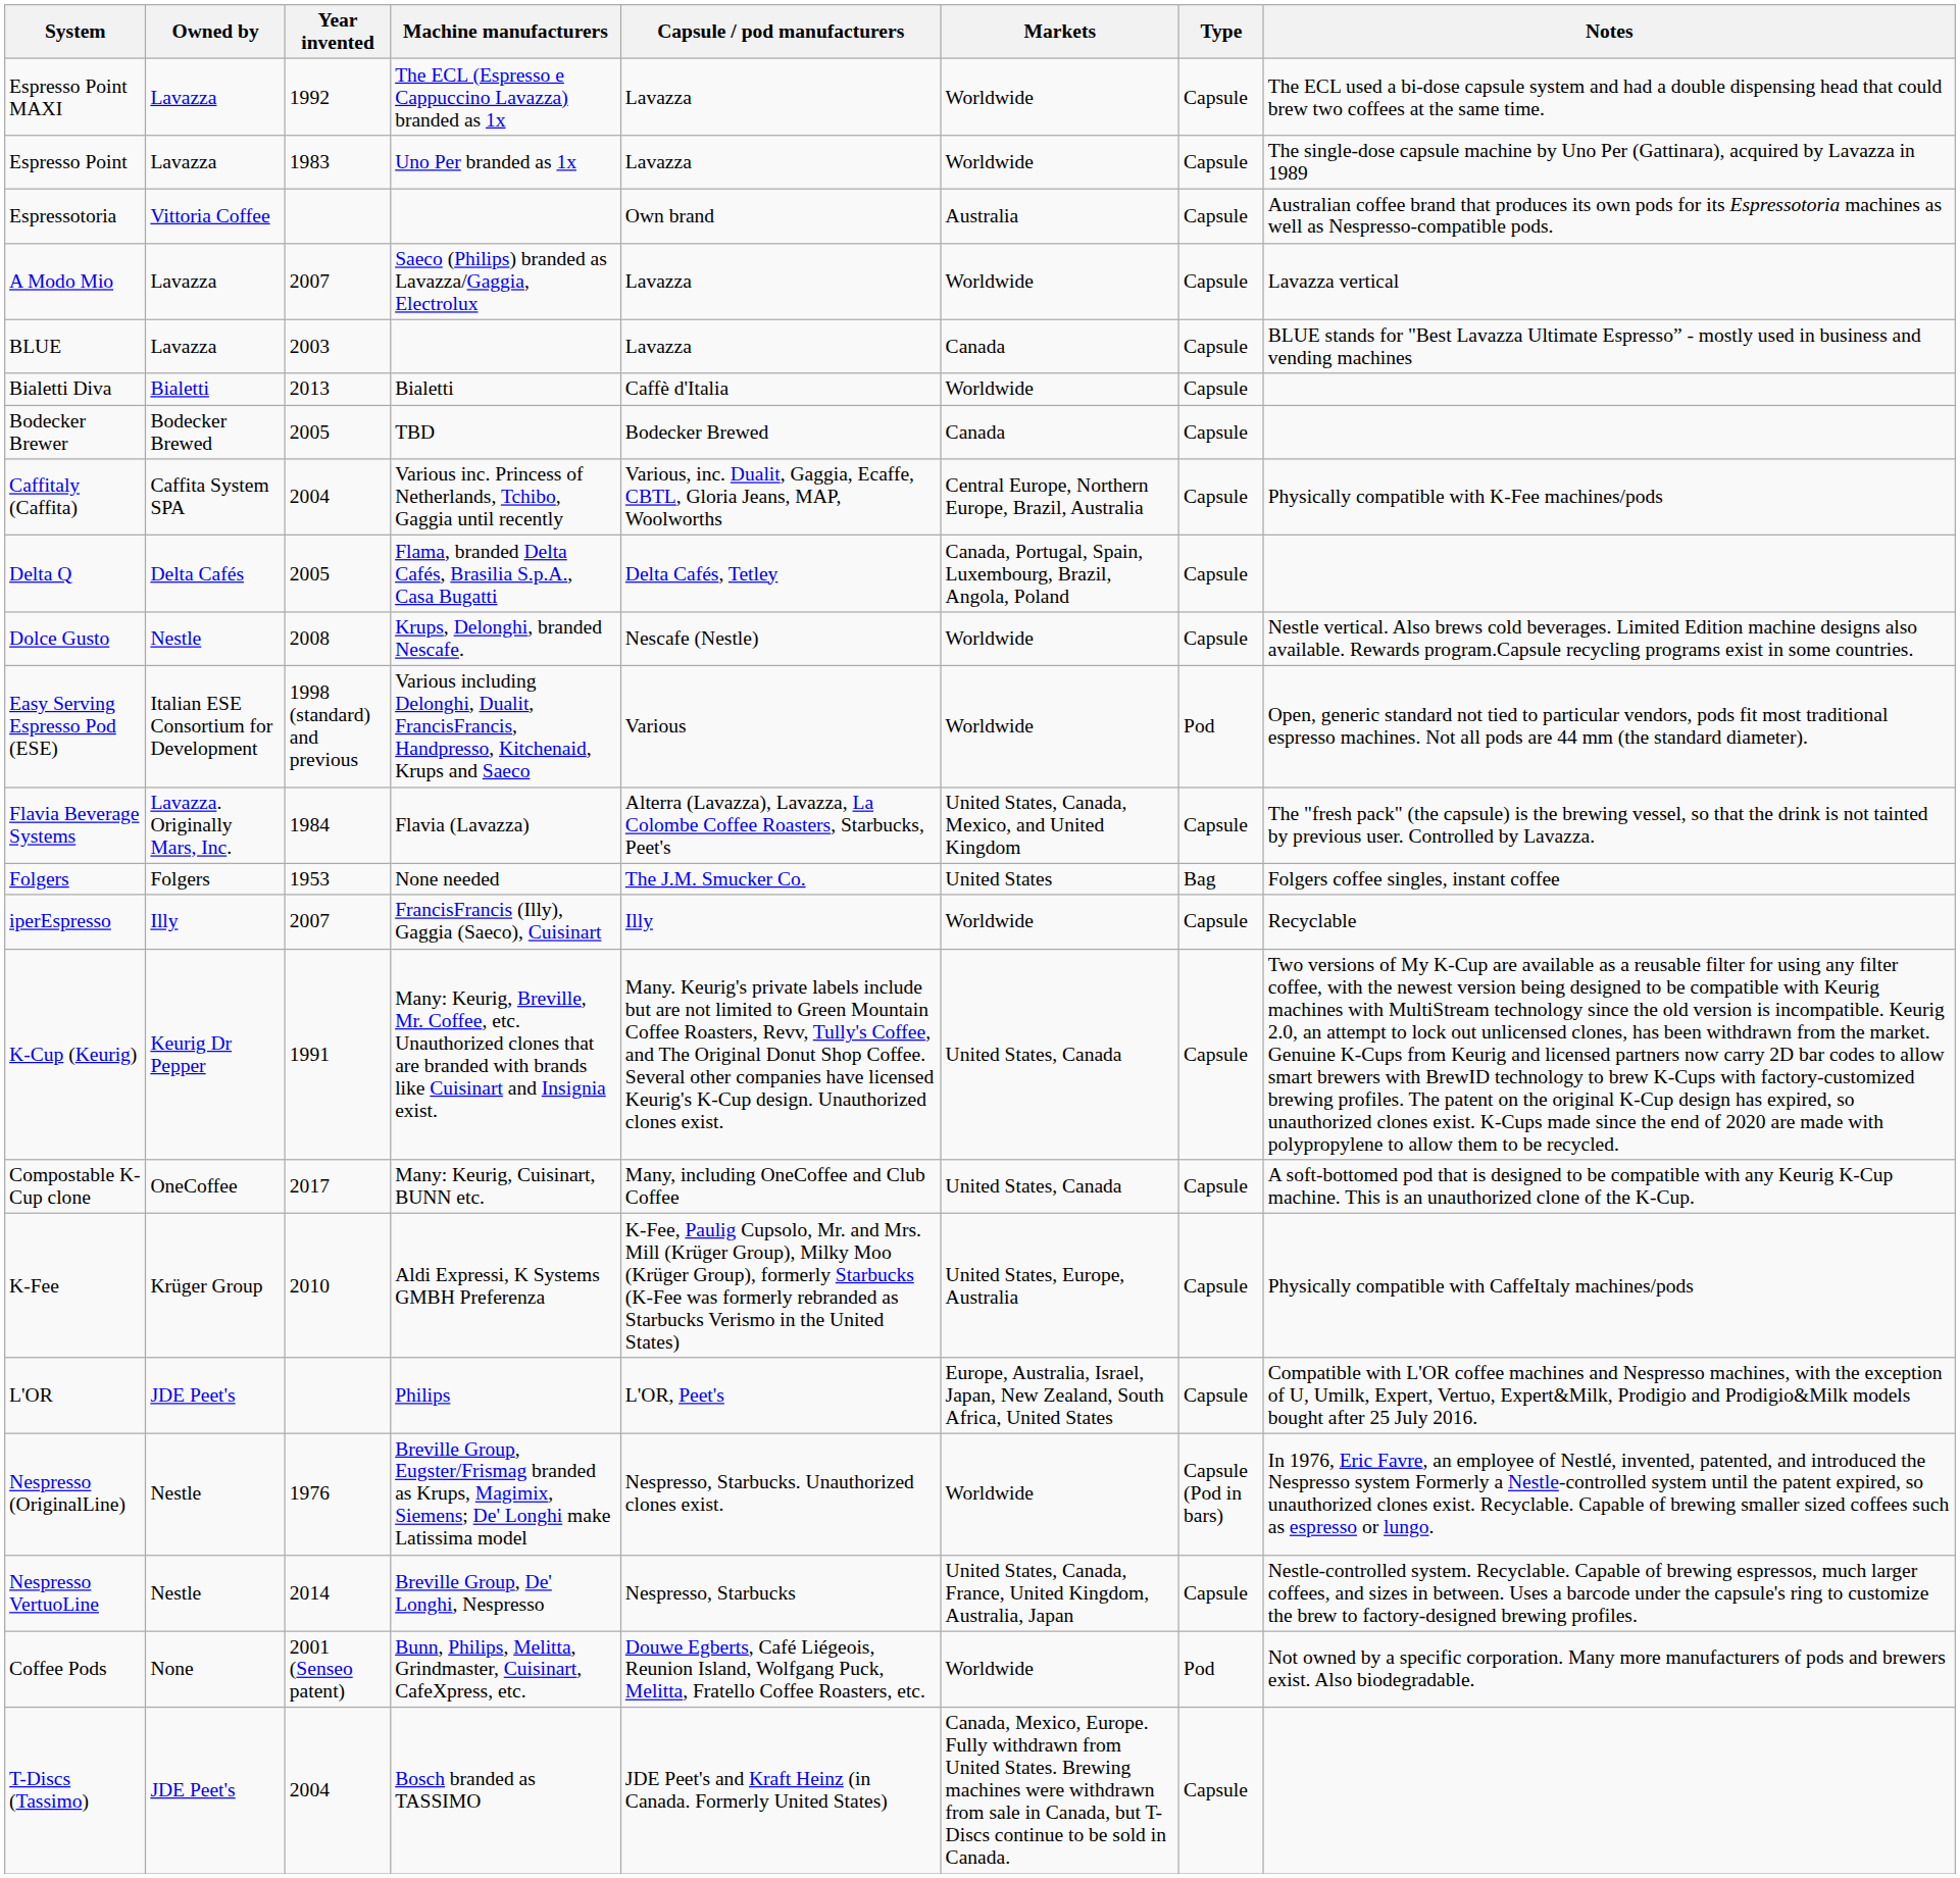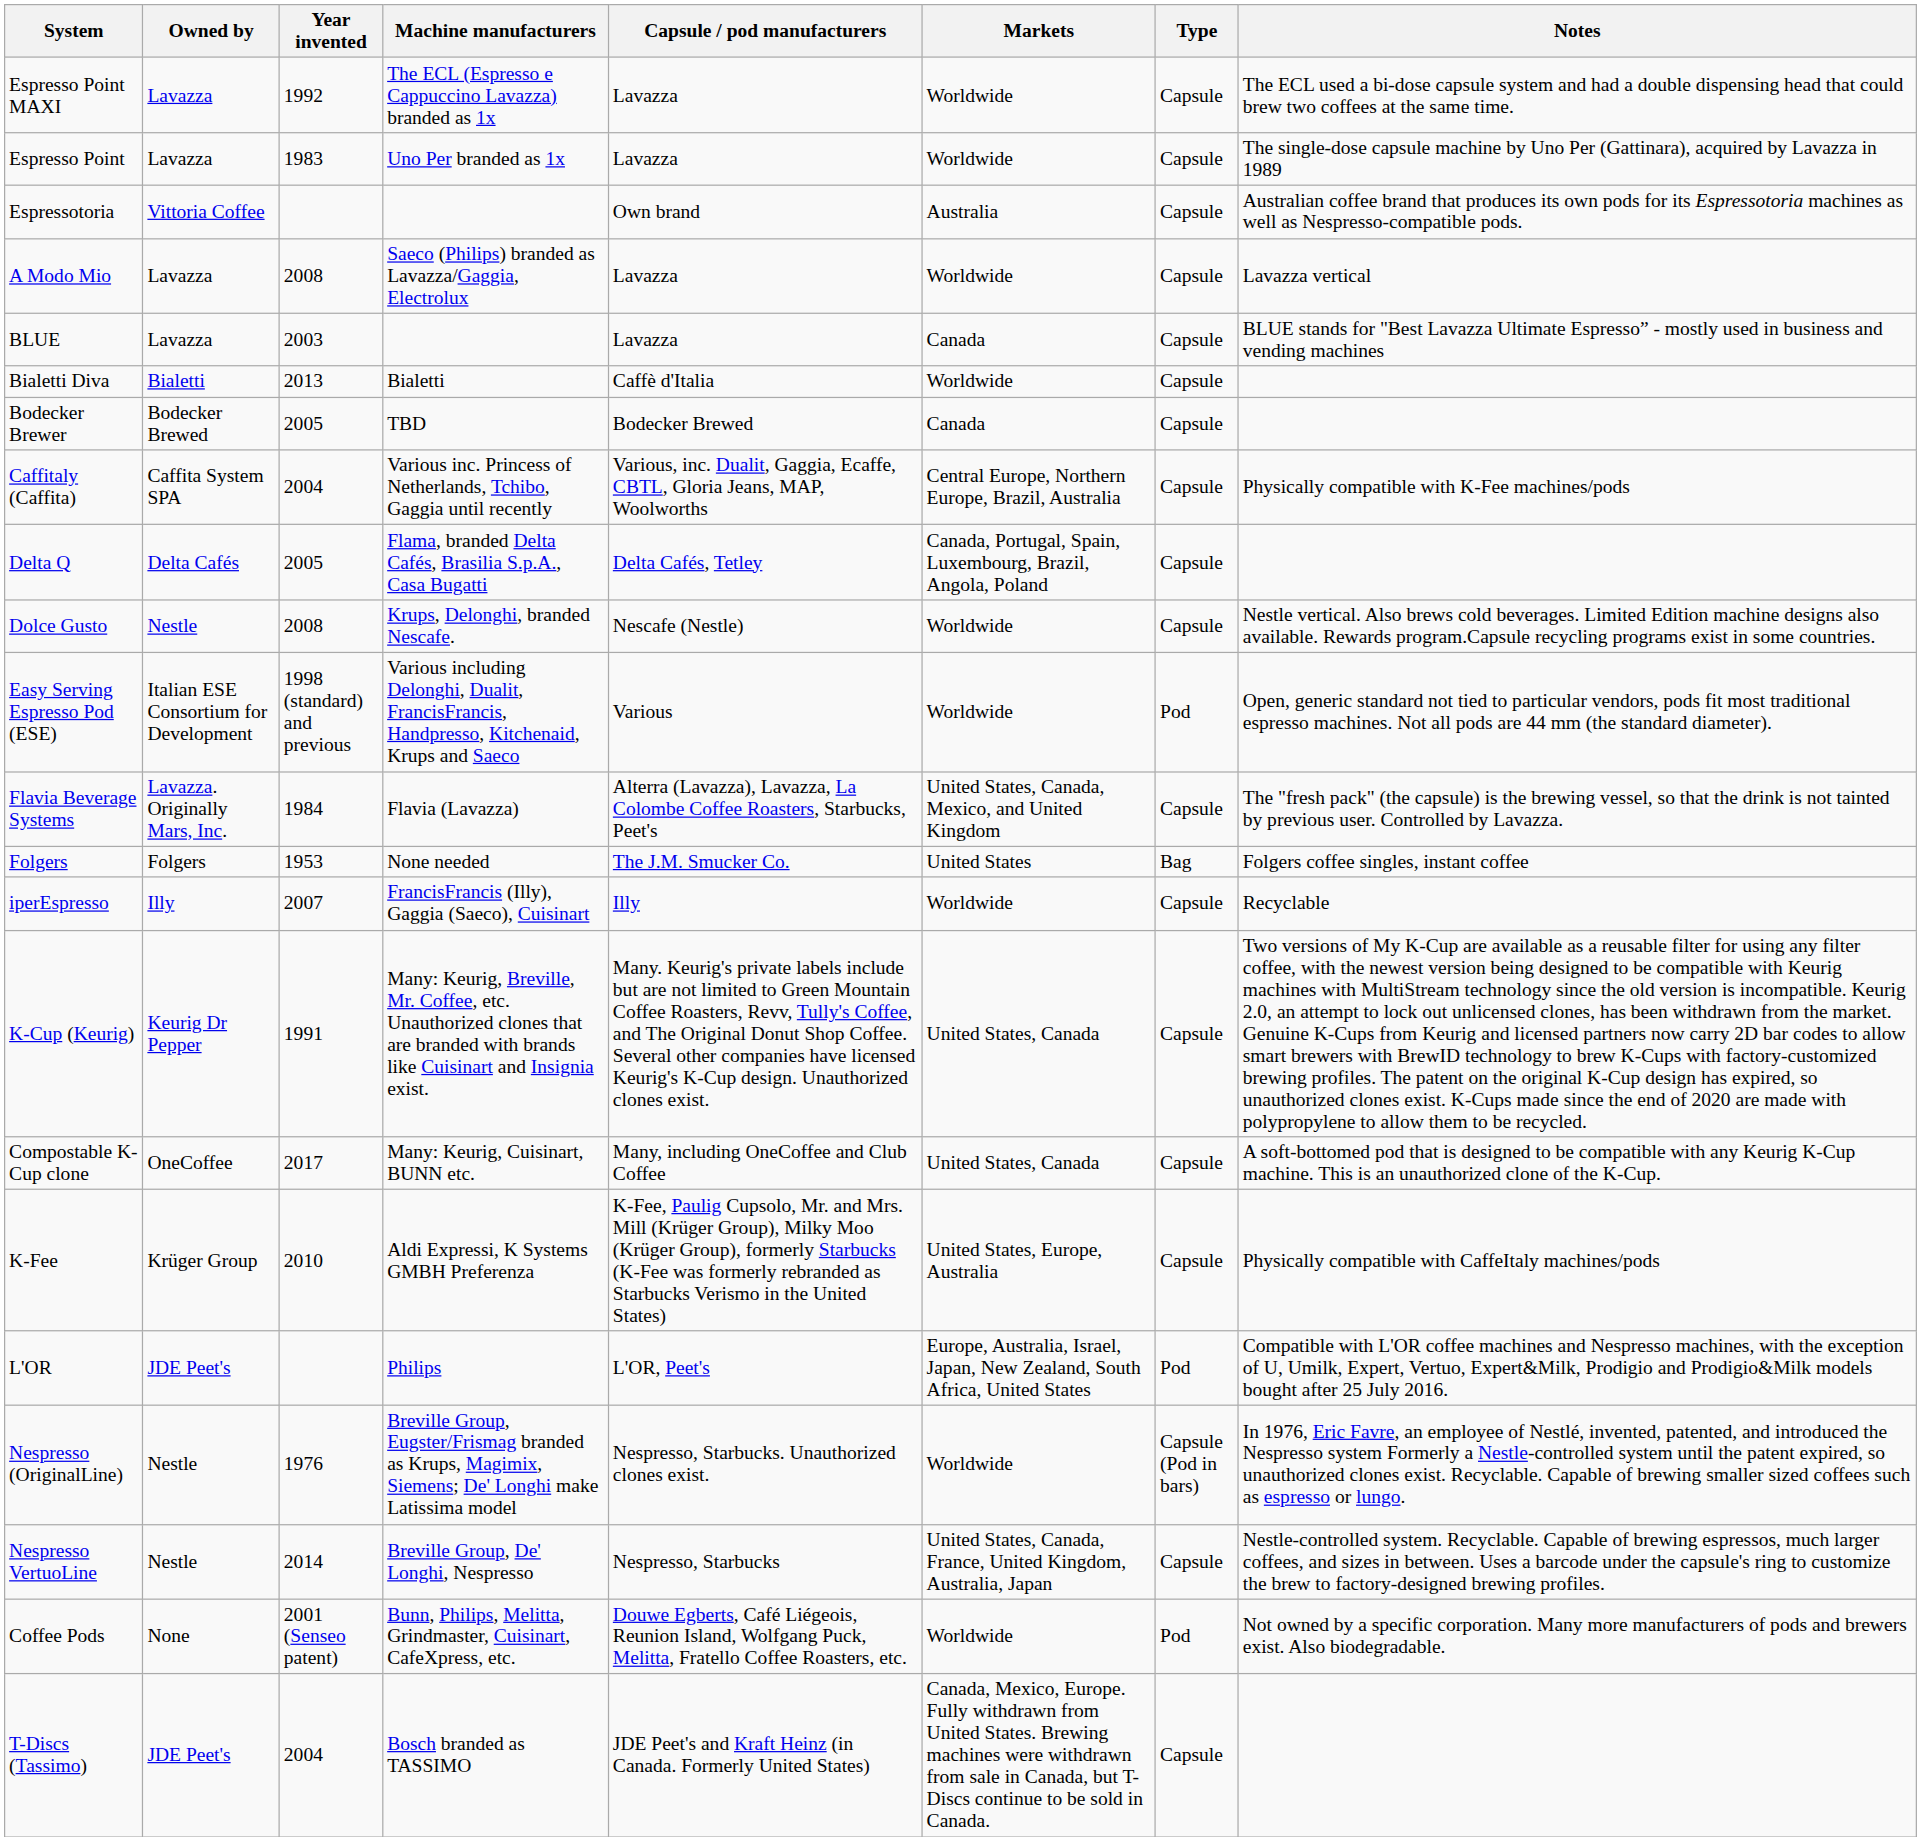 <table class="wikitable sortable">
 <tr>
 <th>System</th>
 <th>Owned by</th>
 <th>Year invented</th>
 <th>Machine manufacturers</th>
 <th>Capsule / pod manufacturers</th>
 <th>Markets</th>
 <th>Type</th>
 <th>Notes</th>
 </tr>
 <tr>
 <td>Espresso Point MAXI</td>
 <td><a href='#'>Lavazza</a></td>
 <td>1992</td>
 <td><a href='#'>The ECL (Espresso e Cappuccino Lavazza)</a> branded as <a href='#'>1x</a></td>
 <td>Lavazza</td>
 <td>Worldwide</td>
 <td>Capsule</td>
 <td>The ECL used a bi-dose capsule system and had a double dispensing head that could brew two coffees at the same time.</td>
 </tr>
 <tr>
 <td>Espresso Point</td>
 <td>Lavazza</td>
 <td>1983</td>
 <td><a href='#'>Uno Per</a> branded as <a href='#'>1x</a></td>
 <td>Lavazza</td>
 <td>Worldwide</td>
 <td>Capsule</td>
 <td>The single-dose capsule machine by Uno Per (Gattinara), acquired by Lavazza in 1989</td>
 </tr>
 <tr>
 <td>Espressotoria</td>
 <td><a href='#'>Vittoria Coffee</a></td>
 <td></td>
 <td></td>
 <td>Own brand</td>
 <td>Australia</td>
 <td>Capsule</td>
 <td>Australian coffee brand that produces its own pods for its <em>Espressotoria</em> machines as well as Nespresso-compatible pods.</td>
 </tr>
 <tr>
 <td><a href='#'>A Modo Mio</a></td>
 <td>Lavazza</td>
-<td>2007</td>
+<td>2008</td>
 <td><a href='#'>Saeco</a> (<a href='#'>Philips</a>) branded as Lavazza/<a href='#'>Gaggia</a>, <a href='#'>Electrolux</a></td>
 <td>Lavazza</td>
 <td>Worldwide</td>
 <td>Capsule</td>
 <td>Lavazza vertical</td>
 </tr>
 <tr>
 <td>BLUE</td>
 <td>Lavazza</td>
 <td>2003</td>
 <td></td>
 <td>Lavazza</td>
 <td>Canada</td>
 <td>Capsule</td>
 <td>BLUE stands for "Best Lavazza Ultimate Espresso” - mostly used in business and vending machines</td>
 </tr>
 <tr>
 <td>Bialetti Diva</td>
 <td><a href='#'>Bialetti</a></td>
 <td>2013</td>
 <td>Bialetti</td>
 <td>Caffè d'Italia</td>
 <td>Worldwide</td>
 <td>Capsule</td>
 <td></td>
 </tr>
 <tr>
 <td>Bodecker Brewer</td>
 <td>Bodecker Brewed</td>
 <td>2005</td>
 <td>TBD</td>
 <td>Bodecker Brewed</td>
 <td>Canada</td>
 <td>Capsule</td>
 <td></td>
 </tr>
 <tr>
 <td><a href='#'>Caffitaly</a> (Caffita)</td>
 <td>Caffita System SPA</td>
 <td>2004</td>
 <td>Various inc. Princess of Netherlands, <a href='#'>Tchibo</a>, Gaggia until recently</td>
 <td>Various, inc. <a href='#'>Dualit</a>, Gaggia, Ecaffe, <a href='#'>CBTL</a>, Gloria Jeans, MAP, Woolworths</td>
 <td>Central Europe, Northern Europe, Brazil, Australia</td>
 <td>Capsule</td>
 <td>Physically compatible with K-Fee machines/pods</td>
 </tr>
 <tr>
 <td><a href='#'>Delta Q</a></td>
 <td><a href='#'>Delta Cafés</a></td>
 <td>2005</td>
 <td><a href='#'>Flama</a>, branded <a href='#'>Delta Cafés</a>, <a href='#'>Brasilia S.p.A.</a>, <a href='#'>Casa Bugatti</a></td>
 <td><a href='#'>Delta Cafés</a>, <a href='#'>Tetley</a></td>
 <td>Canada, Portugal, Spain, Luxembourg, Brazil, Angola, Poland</td>
 <td>Capsule</td>
 <td></td>
 </tr>
 <tr>
 <td><a href='#'>Dolce Gusto</a></td>
 <td><a href='#'>Nestle</a></td>
 <td>2008</td>
 <td><a href='#'>Krups</a>, <a href='#'>Delonghi</a>, branded <a href='#'>Nescafe</a>.</td>
 <td>Nescafe (Nestle)</td>
 <td>Worldwide</td>
 <td>Capsule</td>
 <td>Nestle vertical. Also brews cold beverages. Limited Edition machine designs also available. Rewards program.Capsule recycling programs exist in some countries.</td>
 </tr>
 <tr>
 <td><a href='#'>Easy Serving Espresso Pod</a> (ESE)</td>
 <td>Italian ESE Consortium for Development</td>
 <td>1998 (standard) and previous</td>
 <td>Various including <a href='#'>Delonghi</a>, <a href='#'>Dualit</a>, <a href='#'>FrancisFrancis</a>, <a href='#'>Handpresso</a>, <a href='#'>Kitchenaid</a>, Krups and <a href='#'>Saeco</a></td>
 <td>Various</td>
 <td>Worldwide</td>
 <td>Pod</td>
 <td>Open, generic standard not tied to particular vendors, pods fit most traditional espresso machines. Not all pods are 44 mm (the standard diameter).</td>
 </tr>
 <tr>
 <td><a href='#'>Flavia Beverage Systems</a></td>
 <td><a href='#'>Lavazza</a>. Originally <a href='#'>Mars, Inc</a>.</td>
 <td>1984</td>
 <td>Flavia (Lavazza)</td>
 <td>Alterra (Lavazza), Lavazza, <a href='#'>La Colombe Coffee Roasters</a>, Starbucks, Peet's</td>
 <td>United States, Canada, Mexico, and United Kingdom</td>
 <td>Capsule</td>
 <td>The "fresh pack" (the capsule) is the brewing vessel, so that the drink is not tainted by previous user. Controlled by Lavazza.</td>
 </tr>
 <tr>
 <td><a href='#'>Folgers</a></td>
 <td>Folgers</td>
 <td>1953</td>
 <td>None needed</td>
 <td><a href='#'>The J.M. Smucker Co.</a></td>
 <td>United States</td>
 <td>Bag</td>
 <td>Folgers coffee singles, instant coffee</td>
 </tr>
 <tr>
 <td><a href='#'>iperEspresso</a></td>
 <td><a href='#'>Illy</a></td>
 <td>2007</td>
 <td><a href='#'>FrancisFrancis</a> (Illy), Gaggia (Saeco), <a href='#'>Cuisinart</a></td>
 <td><a href='#'>Illy</a></td>
 <td>Worldwide</td>
 <td>Capsule</td>
 <td>Recyclable</td>
 </tr>
 <tr>
 <td><a href='#'>K-Cup</a> (<a href='#'>Keurig</a>)</td>
 <td><a href='#'>Keurig Dr Pepper</a></td>
 <td>1991</td>
 <td>Many: Keurig, <a href='#'>Breville</a>, <a href='#'>Mr. Coffee</a>, etc. Unauthorized clones that are branded with brands like <a href='#'>Cuisinart</a> and <a href='#'>Insignia</a> exist.</td>
 <td>Many. Keurig's private labels include but are not limited to Green Mountain Coffee Roasters, Revv, <a href='#'>Tully's Coffee</a>, and The Original Donut Shop Coffee. Several other companies have licensed Keurig's K-Cup design. Unauthorized clones exist.</td>
 <td>United States, Canada</td>
 <td>Capsule</td>
 <td>Two versions of My K-Cup are available as a reusable filter for using any filter coffee, with the newest version being designed to be compatible with Keurig machines with MultiStream technology since the old version is incompatible. Keurig 2.0, an attempt to lock out unlicensed clones, has been withdrawn from the market. Genuine K-Cups from Keurig and licensed partners now carry 2D bar codes to allow smart brewers with BrewID technology to brew K-Cups with factory-customized brewing profiles. The patent on the original K-Cup design has expired, so unauthorized clones exist. K-Cups made since the end of 2020 are made with polypropylene to allow them to be recycled.</td>
 </tr>
 <tr>
 <td>Compostable K-Cup clone</td>
 <td>OneCoffee</td>
 <td>2017</td>
 <td>Many: Keurig, Cuisinart, BUNN etc.</td>
 <td>Many, including OneCoffee and Club Coffee</td>
 <td>United States, Canada</td>
 <td>Capsule</td>
 <td>A soft-bottomed pod that is designed to be compatible with any Keurig K-Cup machine. This is an unauthorized clone of the K-Cup.</td>
 </tr>
 <tr>
 <td>K-Fee</td>
 <td>Krüger Group</td>
 <td>2010</td>
 <td>Aldi Expressi, K Systems GMBH Preferenza</td>
 <td>K-Fee, <a href='#'>Paulig</a> Cupsolo, Mr. and Mrs. Mill (Krüger Group), Milky Moo (Krüger Group), formerly <a href='#'>Starbucks</a> (K-Fee was formerly rebranded as Starbucks Verismo in the United States)</td>
 <td>United States, Europe, Australia</td>
 <td>Capsule</td>
 <td>Physically compatible with CaffeItaly machines/pods</td>
 </tr>
 <tr>
 <td>L'OR</td>
 <td><a href='#'>JDE Peet's</a></td>
 <td></td>
 <td><a href='#'>Philips</a></td>
 <td>L'OR, <a href='#'>Peet's</a></td>
 <td>Europe, Australia, Israel, Japan, New Zealand, South Africa, United States</td>
-<td>Capsule</td>
+<td>Pod</td>
 <td>Compatible with L'OR coffee machines and Nespresso machines, with the exception of U, Umilk, Expert, Vertuo, Expert&Milk, Prodigio and Prodigio&Milk models bought after 25 July 2016.</td>
 </tr>
 <tr>
 <td><a href='#'>Nespresso</a> <br> (OriginalLine)</td>
 <td>Nestle</td>
 <td>1976</td>
 <td><a href='#'>Breville Group</a>, <a href='#'>Eugster/Frismag</a> branded as Krups, <a href='#'>Magimix</a>, <a href='#'>Siemens</a>; <a href='#'>De' Longhi</a> make Latissima model</td>
 <td>Nespresso, Starbucks. Unauthorized clones exist.</td>
 <td>Worldwide</td>
 <td>Capsule (Pod in bars)</td>
 <td>In 1976, <a href='#'>Eric Favre</a>, an employee of Nestlé, invented, patented, and introduced the Nespresso system Formerly a <a href='#'>Nestle</a>-controlled system until the patent expired, so unauthorized clones exist. Recyclable. Capable of brewing smaller sized coffees such as <a href='#'>espresso</a> or <a href='#'>lungo</a>.</td>
 </tr>
 <tr>
 <td><a href='#'>Nespresso VertuoLine</a></td>
 <td>Nestle</td>
 <td>2014</td>
 <td><a href='#'>Breville Group</a>, <a href='#'>De' Longhi</a>, Nespresso</td>
 <td>Nespresso, Starbucks</td>
 <td>United States, Canada, France, United Kingdom, Australia, Japan</td>
 <td>Capsule</td>
 <td>Nestle-controlled system. Recyclable. Capable of brewing espressos, much larger coffees, and sizes in between. Uses a barcode under the capsule's ring to customize the brew to factory-designed brewing profiles.</td>
 </tr>
 <tr>
 <td>Coffee Pods</td>
 <td>None</td>
 <td>2001 (<a href='#'>Senseo</a> patent)</td>
 <td><a href='#'>Bunn</a>, <a href='#'>Philips</a>, <a href='#'>Melitta</a>, Grindmaster, <a href='#'>Cuisinart</a>, CafeXpress, etc.</td>
 <td><a href='#'>Douwe Egberts</a>, Café Liégeois, Reunion Island, Wolfgang Puck, <a href='#'>Melitta</a>, Fratello Coffee Roasters, etc.</td>
 <td>Worldwide</td>
 <td>Pod</td>
 <td>Not owned by a specific corporation.  Many more manufacturers of pods and brewers exist. Also biodegradable.</td>
 </tr>
 <tr>
 <td><a href='#'>T-Discs</a> (<a href='#'>Tassimo</a>)</td>
 <td><a href='#'>JDE Peet's</a></td>
 <td>2004</td>
 <td><a href='#'>Bosch</a> branded as TASSIMO</td>
 <td>JDE Peet's and <a href='#'>Kraft Heinz</a> (in Canada. Formerly United States)</td>
 <td>Canada, Mexico, Europe. Fully withdrawn from United States. Brewing machines were withdrawn from sale in Canada, but T-Discs continue to be sold in Canada.</td>
 <td>Capsule</td>
 <td></td>
 </tr>
 </table>
